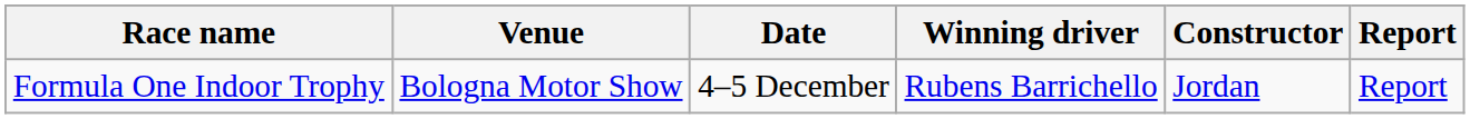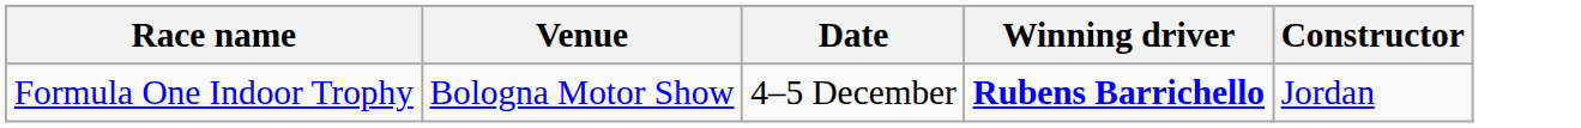 <table class="wikitable" style="font-size:95%">
 <tr>
 <th>Race name</th>
 <th>Venue</th>
 <th>Date</th>
 <th>Winning driver</th>
 <th>Constructor</th>
-<th>Report</th>
 </tr>
 <tr>
 <td> <a href='#'>Formula One Indoor Trophy</a></td>
 <td><a href='#'>Bologna Motor Show</a></td>
 <td>4–5 December</td>
-<td> <a href='#'>Rubens Barrichello</a></td>
+<td><strong> <a href='#'>Rubens Barrichello</a></strong></td>
 <td> <a href='#'>Jordan</a></td>
-<td><a href='#'>Report</a></td>
 </tr>
 </table>
